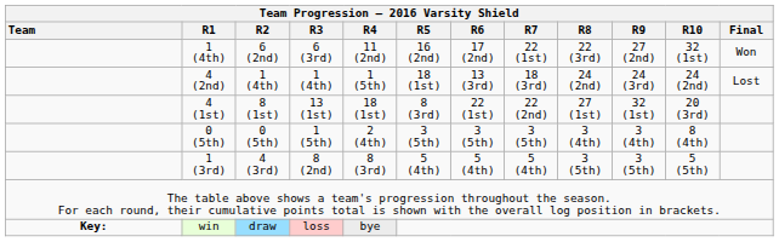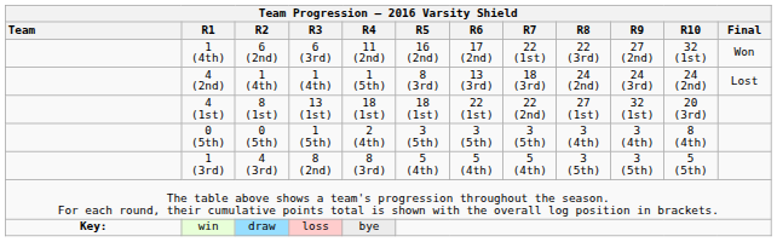 <table class="wikitable collapsible" style="text-align:center; line-height:100%; width:50%; font-size:90%">
 <tr>
 <th colspan=100%>Team Progression – 2016 Varsity Shield</th>
 </tr>
 <tr>
 <th style="text-align:left; width:23%;">Team</th>
 <th style="width:7%;">R1</th>
 <th style="width:7%;">R2</th>
 <th style="width:7%;">R3</th>
 <th style="width:7%;">R4</th>
 <th style="width:7%;">R5</th>
 <th style="width:7%;">R6</th>
 <th style="width:7%;">R7</th>
 <th style="width:7%;">R8</th>
 <th style="width:7%;">R9</th>
 <th style="width:7%;">R10</th>
 <th style="width:7%;">Final</th>
 </tr>
 <tr>
 <td align=left></td>
 <td>1 <br> (4th)</td>
 <td>6 <br> (2nd)</td>
 <td>6 <br> (3rd)</td>
 <td>11 <br> (2nd)</td>
 <td>16 <br> (2nd)</td>
 <td>17 <br> (2nd)</td>
 <td>22 <br> (1st)</td>
 <td>22 <br> (3rd)</td>
 <td>27 <br> (2nd)</td>
 <td>32 <br> (1st)</td>
 <td>Won</td>
 </tr>
 <tr>
 <td align=left></td>
 <td>4 <br> (2nd)</td>
 <td>1 <br> (4th)</td>
 <td>1 <br> (4th)</td>
 <td>1 <br> (5th)</td>
-<td>18 <br> (1st)</td>
+<td>8 <br> (3rd)</td>
 <td>13 <br> (3rd)</td>
 <td>18 <br> (3rd)</td>
 <td>24  <br> (2nd)</td>
 <td>24 <br> (3rd)</td>
 <td>24 <br> (2nd)</td>
 <td>Lost</td>
 </tr>
 <tr>
 <td align=left></td>
 <td>4 <br> (1st)</td>
 <td>8 <br> (1st)</td>
 <td>13 <br> (1st)</td>
 <td>18 <br> (1st)</td>
-<td>8 <br> (3rd)</td>
+<td>18 <br> (1st)</td>
 <td>22 <br> (1st)</td>
 <td>22 <br> (2nd)</td>
 <td>27 <br> (1st)</td>
 <td>32 <br> (1st)</td>
 <td>20  <br> (3rd)</td>
 <td> </td>
 </tr>
 <tr>
 <td align=left></td>
 <td>0 <br> (5th)</td>
 <td>0 <br> (5th)</td>
 <td>1 <br> (5th)</td>
 <td>2 <br> (4th)</td>
 <td>3 <br> (5th)</td>
 <td>3 <br> (5th)</td>
 <td>3 <br> (5th)</td>
 <td>3 <br> (4th)</td>
 <td>3 <br> (4th)</td>
 <td>8 <br> (4th)</td>
 <td> </td>
 </tr>
 <tr>
 <td align=left></td>
 <td>1 <br> (3rd)</td>
 <td>4 <br> (3rd)</td>
 <td>8 <br> (2nd)</td>
 <td>8 <br> (3rd)</td>
 <td>5 <br> (4th)</td>
 <td>5 <br> (4th)</td>
 <td>5 <br> (4th)</td>
 <td>3  <br> (5th)</td>
 <td>3 <br> (5th)</td>
 <td>5 <br> (5th)</td>
 <td> </td>
 </tr>
 <tr>
 <td colspan="100%" style="text-align:center;"><br>The table above shows a team's progression throughout the season.<br>For each round, their cumulative points total is shown with the overall log position in brackets.</td>
 </tr>
 <tr>
 <td><strong>Key:</strong></td>
 <td style="background:#E8FFD8;">win</td>
 <td style="background:#97DEFF;">draw</td>
 <td style="background:#FFCCCC;">loss</td>
 <td style="background:#ECECEC;">bye</td>
 <td colspan=100%></td>
 </tr>
 </table>
